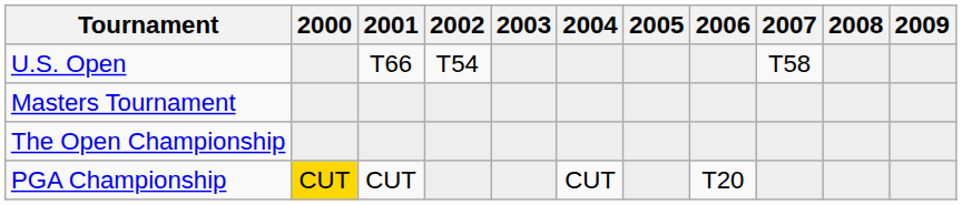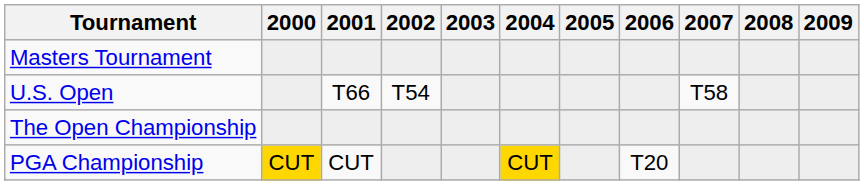 <table class="wikitable" style="font-size:95%;text-align:center;">
 <tr>
 <th>Tournament</th>
 <th>2000</th>
 <th>2001</th>
 <th>2002</th>
 <th>2003</th>
 <th>2004</th>
 <th>2005</th>
 <th>2006</th>
 <th>2007</th>
 <th>2008</th>
 <th>2009</th>
 </tr>
 <tr>
+<td align=left><a href='#'>Masters Tournament</a></td>
+<td style="background:#eeeeee;"></td>
+<td style="background:#eeeeee;"></td>
+<td style="background:#eeeeee;"></td>
+<td style="background:#eeeeee;"></td>
+<td style="background:#eeeeee;"></td>
+<td style="background:#eeeeee;"></td>
+<td style="background:#eeeeee;"></td>
+<td style="background:#eeeeee;"></td>
+<td style="background:#eeeeee;"></td>
+<td style="background:#eeeeee;"></td>
+</tr>
+<tr>
 <td align=left><a href='#'>U.S. Open</a></td>
 <td style="background:#eeeeee;"></td>
 <td>T66</td>
 <td>T54</td>
 <td style="background:#eeeeee;"></td>
 <td style="background:#eeeeee;"></td>
 <td style="background:#eeeeee;"></td>
 <td style="background:#eeeeee;"></td>
 <td>T58</td>
-<td style="background:#eeeeee;"></td>
-<td style="background:#eeeeee;"></td>
-</tr>
-<tr>
-<td align=left><a href='#'>Masters Tournament</a></td>
-<td style="background:#eeeeee;"></td>
-<td style="background:#eeeeee;"></td>
-<td style="background:#eeeeee;"></td>
-<td style="background:#eeeeee;"></td>
-<td style="background:#eeeeee;"></td>
-<td style="background:#eeeeee;"></td>
-<td style="background:#eeeeee;"></td>
-<td style="background:#eeeeee;"></td>
 <td style="background:#eeeeee;"></td>
 <td style="background:#eeeeee;"></td>
 </tr>
 <tr>
 <td align=left><a href='#'>The Open Championship</a></td>
 <td style="background:#eeeeee;"></td>
 <td style="background:#eeeeee;"></td>
 <td style="background:#eeeeee;"></td>
 <td style="background:#eeeeee;"></td>
 <td style="background:#eeeeee;"></td>
 <td style="background:#eeeeee;"></td>
 <td style="background:#eeeeee;"></td>
 <td style="background:#eeeeee;"></td>
 <td style="background:#eeeeee;"></td>
 <td style="background:#eeeeee;"></td>
 </tr>
 <tr>
 <td align=left><a href='#'>PGA Championship</a></td>
 <td style="background: gold;">CUT</td>
 <td>CUT</td>
 <td style="background:#eeeeee;"></td>
 <td style="background:#eeeeee;"></td>
-<td>CUT</td>
+<td style="background: gold;">CUT</td>
 <td style="background:#eeeeee;"></td>
 <td>T20</td>
 <td style="background:#eeeeee;"></td>
 <td style="background:#eeeeee;"></td>
 <td style="background:#eeeeee;"></td>
 </tr>
 </table>
